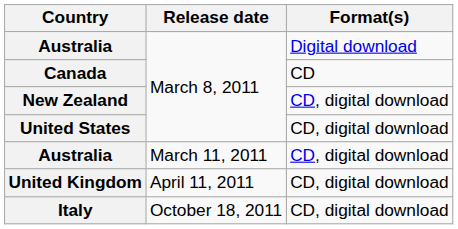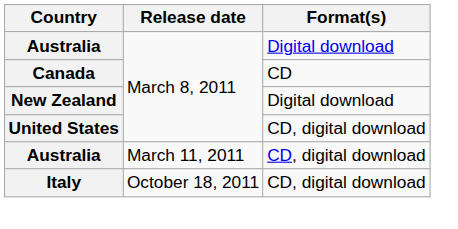 <table class="wikitable plainrowheaders">
 <tr>
 <th scope="col">Country</th>
 <th scope="col">Release date</th>
 <th scope="col">Format(s)</th>
 </tr>
 <tr>
 <th scope="row">Australia</th>
 <td rowspan="4">March 8, 2011</td>
 <td><a href='#'>Digital download</a></td>
 </tr>
 <tr>
 <th scope="row">Canada</th>
 <td>CD</td>
 </tr>
 <tr>
 <th scope="row">New Zealand</th>
-<td><a href='#'>CD</a>, digital download</td>
+<td>Digital download</td>
 </tr>
 <tr>
 <th scope="row">United States</th>
 <td>CD, digital download</td>
 </tr>
 <tr>
 <th scope="row">Australia</th>
 <td>March 11, 2011</td>
 <td><a href='#'>CD</a>, digital download</td>
 </tr>
 <tr>
-<th scope="row">United Kingdom</th>
-<td>April 11, 2011</td>
-<td>CD, digital download</td>
-</tr>
-<tr>
 <th scope="row">Italy</th>
 <td>October 18, 2011</td>
 <td>CD, digital download</td>
 </tr>
 </table>
